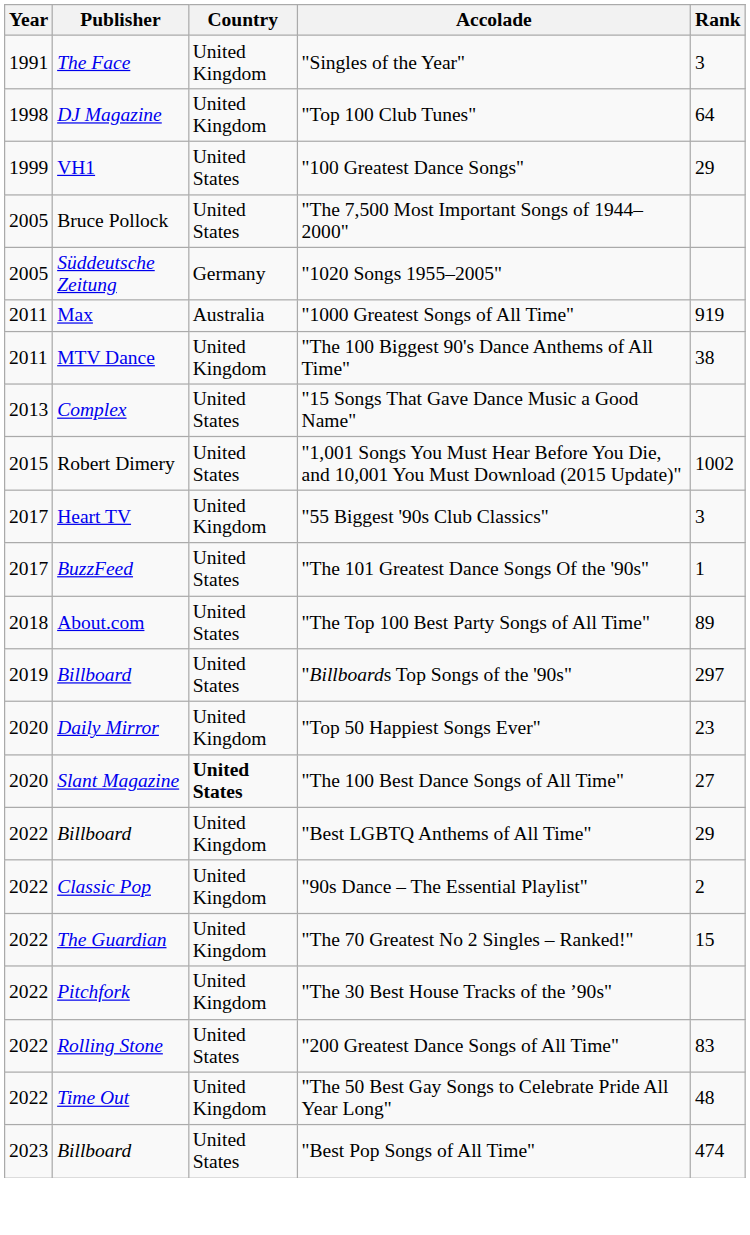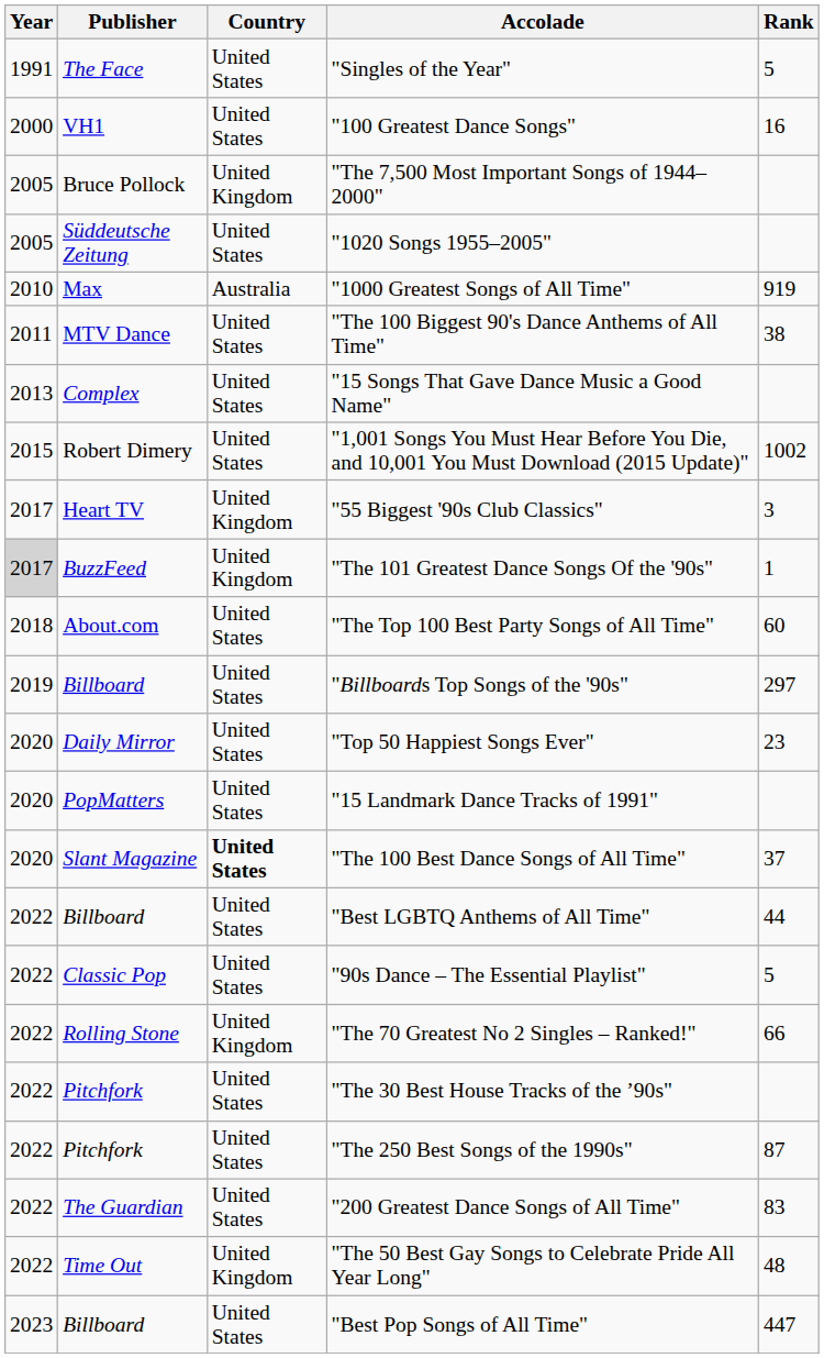 <table class="wikitable sortable">
 <tr>
 <th>Year</th>
 <th>Publisher</th>
 <th>Country</th>
 <th>Accolade</th>
 <th>Rank</th>
 </tr>
 <tr>
 <td>1991</td>
 <td><em><a href='#'>The Face</a></em></td>
-<td>United Kingdom</td>
+<td>United States</td>
 <td>"Singles of the Year"</td>
-<td>3</td>
+<td>5</td>
 </tr>
 <tr>
-<td>1998</td>
-<td><em><a href='#'>DJ Magazine</a></em></td>
-<td>United Kingdom</td>
-<td>"Top 100 Club Tunes"</td>
-<td>64</td>
-</tr>
-<tr>
-<td>1999</td>
+<td>2000</td>
 <td><a href='#'>VH1</a></td>
 <td>United States</td>
 <td>"100 Greatest Dance Songs"</td>
-<td>29</td>
+<td>16</td>
 </tr>
 <tr>
 <td>2005</td>
 <td>Bruce Pollock</td>
-<td>United States</td>
+<td>United Kingdom</td>
 <td>"The 7,500 Most Important Songs of 1944–2000"</td>
 <td></td>
 </tr>
 <tr>
 <td>2005</td>
 <td><em><a href='#'>Süddeutsche Zeitung</a></em></td>
-<td>Germany</td>
+<td>United States</td>
 <td>"1020 Songs 1955–2005"</td>
 <td></td>
 </tr>
 <tr>
-<td>2011</td>
+<td>2010</td>
 <td><a href='#'>Max</a></td>
 <td>Australia</td>
 <td>"1000 Greatest Songs of All Time"</td>
 <td>919</td>
 </tr>
 <tr>
 <td>2011</td>
 <td><a href='#'>MTV Dance</a></td>
-<td>United Kingdom</td>
+<td>United States</td>
 <td>"The 100 Biggest 90's Dance Anthems of All Time"</td>
 <td>38</td>
 </tr>
 <tr>
 <td>2013</td>
 <td><em><a href='#'>Complex</a></em></td>
 <td>United States</td>
 <td>"15 Songs That Gave Dance Music a Good Name"</td>
 <td></td>
 </tr>
 <tr>
 <td>2015</td>
 <td>Robert Dimery</td>
 <td>United States</td>
 <td>"1,001 Songs You Must Hear Before You Die, and 10,001 You Must Download (2015 Update)"</td>
 <td>1002</td>
 </tr>
 <tr>
 <td>2017</td>
 <td><a href='#'>Heart TV</a></td>
 <td>United Kingdom</td>
 <td>"55 Biggest '90s Club Classics"</td>
 <td>3</td>
 </tr>
 <tr>
-<td>2017</td>
+<td style="background: lightgrey;">2017</td>
 <td><em><a href='#'>BuzzFeed</a></em></td>
-<td>United States</td>
+<td>United Kingdom</td>
 <td>"The 101 Greatest Dance Songs Of the '90s"</td>
 <td>1</td>
 </tr>
 <tr>
 <td>2018</td>
 <td><a href='#'>About.com</a></td>
 <td>United States</td>
 <td>"The Top 100 Best Party Songs of All Time"</td>
-<td>89</td>
+<td>60</td>
 </tr>
 <tr>
 <td>2019</td>
 <td><em><a href='#'>Billboard</a></em></td>
 <td>United States</td>
 <td>"<em>Billboard</em>s Top Songs of the '90s"</td>
 <td>297</td>
 </tr>
 <tr>
 <td>2020</td>
 <td><em><a href='#'>Daily Mirror</a></em></td>
-<td>United Kingdom</td>
+<td>United States</td>
 <td>"Top 50 Happiest Songs Ever"</td>
 <td>23</td>
+</tr>
+<tr>
+<td>2020</td>
+<td><em><a href='#'>PopMatters</a></em></td>
+<td>United States</td>
+<td>"15 Landmark Dance Tracks of 1991"</td>
+<td></td>
 </tr>
 <tr>
 <td>2020</td>
 <td><em><a href='#'>Slant Magazine</a></em></td>
 <td><strong>United States</strong></td>
 <td>"The 100 Best Dance Songs of All Time"</td>
-<td>27</td>
+<td>37</td>
 </tr>
 <tr>
 <td>2022</td>
 <td><em>Billboard</em></td>
-<td>United Kingdom</td>
+<td>United States</td>
 <td>"Best LGBTQ Anthems of All Time"</td>
-<td>29</td>
+<td>44</td>
 </tr>
 <tr>
 <td>2022</td>
 <td><em><a href='#'>Classic Pop</a></em></td>
-<td>United Kingdom</td>
+<td>United States</td>
 <td>"90s Dance – The Essential Playlist"</td>
-<td>2</td>
+<td>5</td>
 </tr>
 <tr>
 <td>2022</td>
-<td><em><a href='#'>The Guardian</a></em></td>
+<td><em><a href='#'>Rolling Stone</a></em></td>
 <td>United Kingdom</td>
 <td>"The 70 Greatest No 2 Singles – Ranked!"</td>
-<td>15</td>
+<td>66</td>
 </tr>
 <tr>
 <td>2022</td>
 <td><em><a href='#'>Pitchfork</a></em></td>
-<td>United Kingdom</td>
+<td>United States</td>
 <td>"The 30 Best House Tracks of the ’90s"</td>
 <td></td>
 </tr>
 <tr>
 <td>2022</td>
-<td><em><a href='#'>Rolling Stone</a></em></td>
+<td><em>Pitchfork</em></td>
+<td>United States</td>
+<td>"The 250 Best Songs of the 1990s"</td>
+<td>87</td>
+</tr>
+<tr>
+<td>2022</td>
+<td><em><a href='#'>The Guardian</a></em></td>
 <td>United States</td>
 <td>"200 Greatest Dance Songs of All Time"</td>
 <td>83</td>
 </tr>
 <tr>
 <td>2022</td>
 <td><em><a href='#'>Time Out</a></em></td>
 <td>United Kingdom</td>
 <td>"The 50 Best Gay Songs to Celebrate Pride All Year Long"</td>
 <td>48</td>
 </tr>
 <tr>
 <td>2023</td>
 <td><em>Billboard</em></td>
 <td>United States</td>
 <td>"Best Pop Songs of All Time"</td>
-<td>474</td>
+<td>447</td>
 </tr>
 </table>
